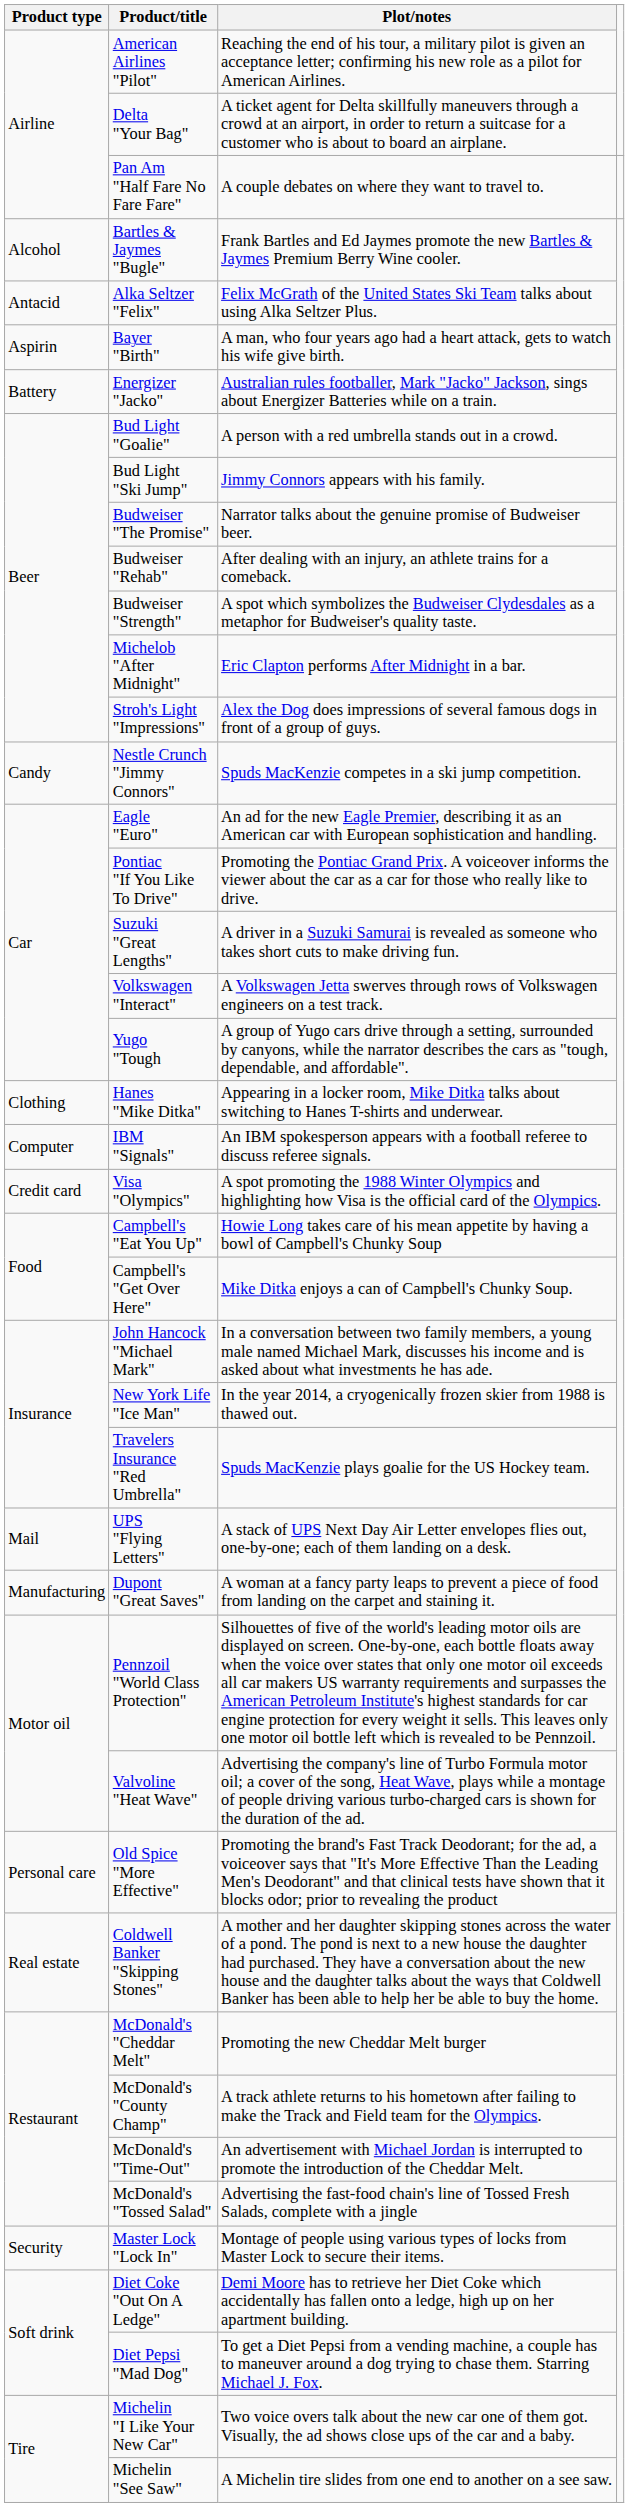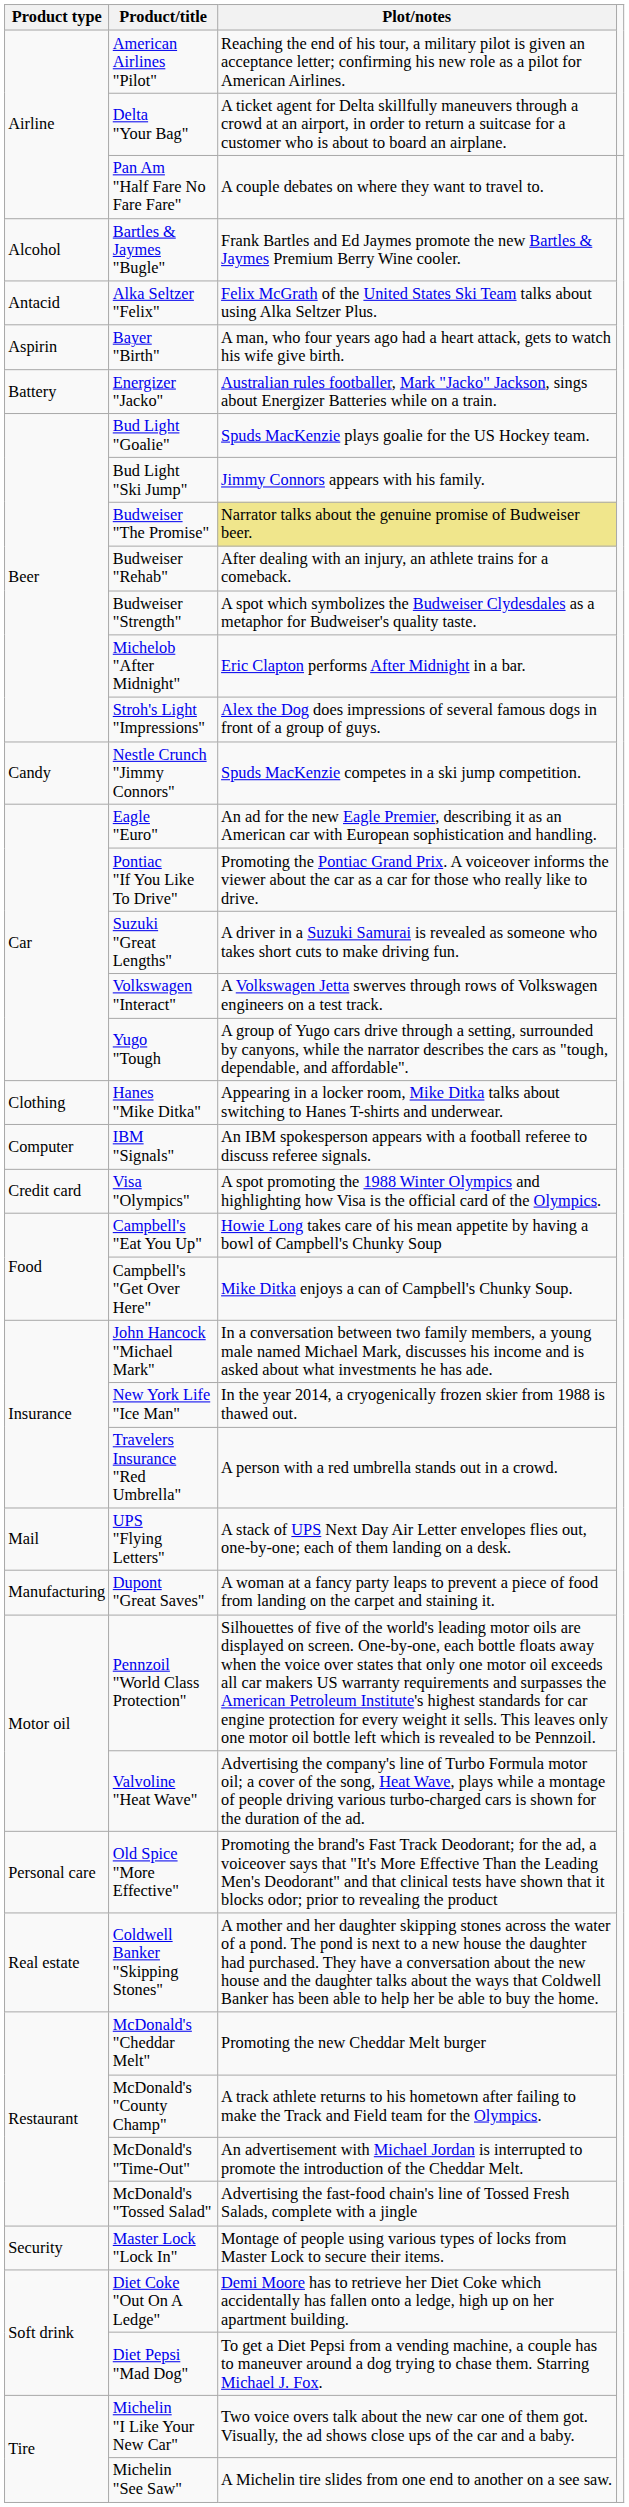 <table class="wikitable">
 <tr>
 <th>Product type</th>
 <th>Product/title</th>
 <th>Plot/notes</th>
 </tr>
 <tr>
 <td rowspan="3">Airline</td>
 <td><a href='#'>American Airlines</a><br>"Pilot"</td>
 <td>Reaching the end of his tour, a military pilot is given an acceptance letter; confirming his new role as a pilot for American Airlines.</td>
 </tr>
 <tr>
 <td><a href='#'>Delta</a><br>"Your Bag"</td>
 <td>A ticket agent for Delta skillfully maneuvers through a crowd at an airport, in order to return a suitcase for a customer who is about to board an airplane.</td>
 </tr>
 <tr>
 <td><a href='#'>Pan Am</a><br>"Half Fare No Fare Fare"</td>
 <td>A couple debates on where they want to travel to.</td>
 <td></td>
 </tr>
 <tr>
 <td>Alcohol</td>
 <td><a href='#'>Bartles & Jaymes</a><br>"Bugle"</td>
 <td>Frank Bartles and Ed Jaymes promote the new <a href='#'>Bartles & Jaymes</a> Premium Berry Wine cooler.</td>
 </tr>
 <tr>
 <td>Antacid</td>
 <td><a href='#'>Alka Seltzer</a><br>"Felix"</td>
 <td><a href='#'>Felix McGrath</a> of the <a href='#'>United States Ski Team</a> talks about using Alka Seltzer Plus.</td>
 </tr>
 <tr>
 <td>Aspirin</td>
 <td><a href='#'>Bayer</a><br>"Birth"</td>
 <td>A man, who four years ago had a heart attack, gets to watch his wife give birth.</td>
 </tr>
 <tr>
 <td>Battery</td>
 <td><a href='#'>Energizer</a><br>"Jacko"</td>
 <td><a href='#'>Australian rules footballer</a>, <a href='#'>Mark "Jacko" Jackson</a>, sings about Energizer Batteries while on a train.</td>
 </tr>
 <tr>
 <td rowspan="7">Beer</td>
 <td><a href='#'>Bud Light</a><br>"Goalie"</td>
-<td>A person with a red umbrella stands out in a crowd.</td>
+<td><a href='#'>Spuds MacKenzie</a> plays goalie for the US Hockey team.</td>
 </tr>
 <tr>
 <td>Bud Light<br>"Ski Jump"</td>
 <td><a href='#'>Jimmy Connors</a> appears with his family.</td>
 </tr>
 <tr>
 <td><a href='#'>Budweiser</a><br>"The Promise"</td>
-<td>Narrator talks about the genuine promise of Budweiser beer.</td>
+<td style="background: khaki;">Narrator talks about the genuine promise of Budweiser beer.</td>
 </tr>
 <tr>
 <td>Budweiser<br>"Rehab"</td>
 <td>After dealing with an injury, an athlete trains for a comeback.</td>
 </tr>
 <tr>
 <td>Budweiser<br>"Strength"</td>
 <td>A spot which symbolizes the <a href='#'>Budweiser Clydesdales</a> as a metaphor for Budweiser's quality taste.</td>
 </tr>
 <tr>
 <td><a href='#'>Michelob</a><br>"After Midnight"</td>
 <td><a href='#'>Eric Clapton</a> performs <a href='#'>After Midnight</a> in a bar.</td>
 </tr>
 <tr>
 <td><a href='#'>Stroh's Light</a><br>"Impressions"</td>
 <td><a href='#'>Alex the Dog</a> does impressions of several famous dogs in front of a group of guys.</td>
 </tr>
 <tr>
 <td>Candy</td>
 <td><a href='#'>Nestle Crunch</a><br>"Jimmy Connors"</td>
 <td><a href='#'>Spuds MacKenzie</a> competes in a ski jump competition.</td>
 </tr>
 <tr>
 <td rowspan="5">Car</td>
 <td><a href='#'>Eagle</a><br>"Euro"</td>
 <td>An ad for the new <a href='#'>Eagle Premier</a>, describing it as an American car with European sophistication and handling.</td>
 </tr>
 <tr>
 <td><a href='#'>Pontiac</a><br>"If You Like To Drive"</td>
 <td>Promoting the <a href='#'>Pontiac Grand Prix</a>. A voiceover informs the viewer about the car as a car for those who really like to drive.</td>
 </tr>
 <tr>
 <td><a href='#'>Suzuki</a><br>"Great Lengths"</td>
 <td>A driver in a <a href='#'>Suzuki Samurai</a> is revealed as someone who takes short cuts to make driving fun.</td>
 </tr>
 <tr>
 <td><a href='#'>Volkswagen</a><br>"Interact"</td>
 <td>A <a href='#'>Volkswagen Jetta</a> swerves through rows of Volkswagen engineers on a test track.</td>
 </tr>
 <tr>
 <td><a href='#'>Yugo</a><br>"Tough</td>
 <td>A group of Yugo cars drive through a setting, surrounded by canyons, while the narrator describes the cars as "tough, dependable, and affordable".</td>
 </tr>
 <tr>
 <td>Clothing</td>
 <td><a href='#'>Hanes</a><br>"Mike Ditka"</td>
 <td>Appearing in a locker room, <a href='#'>Mike Ditka</a> talks about switching to Hanes T-shirts and underwear.</td>
 </tr>
 <tr>
 <td>Computer</td>
 <td><a href='#'>IBM</a><br>"Signals"</td>
 <td>An IBM spokesperson appears with a football referee to discuss referee signals.</td>
 </tr>
 <tr>
 <td>Credit card</td>
 <td><a href='#'>Visa</a><br>"Olympics"</td>
 <td>A spot promoting the <a href='#'>1988 Winter Olympics</a> and highlighting how Visa is the official card of the <a href='#'>Olympics</a>.</td>
 </tr>
 <tr>
 <td rowspan="2">Food</td>
 <td><a href='#'>Campbell's</a><br>"Eat You Up"</td>
 <td><a href='#'>Howie Long</a> takes care of his mean appetite by having a bowl of Campbell's Chunky Soup</td>
 </tr>
 <tr>
 <td>Campbell's<br>"Get Over Here"</td>
 <td><a href='#'>Mike Ditka</a> enjoys a can of Campbell's Chunky Soup.</td>
 </tr>
 <tr>
 <td rowspan="3">Insurance</td>
 <td><a href='#'>John Hancock</a><br>"Michael Mark"</td>
 <td>In a conversation between two family members, a young male named Michael Mark, discusses his income and is asked about what investments he has ade.</td>
 </tr>
 <tr>
 <td><a href='#'>New York Life</a><br>"Ice Man"</td>
 <td>In the year 2014, a cryogenically frozen skier from 1988 is thawed out.</td>
 </tr>
 <tr>
 <td><a href='#'>Travelers Insurance</a><br>"Red Umbrella"</td>
-<td><a href='#'>Spuds MacKenzie</a> plays goalie for the US Hockey team.</td>
+<td>A person with a red umbrella stands out in a crowd.</td>
 </tr>
 <tr>
 <td>Mail</td>
 <td><a href='#'>UPS</a><br>"Flying Letters"</td>
 <td>A stack of <a href='#'>UPS</a> Next Day Air Letter envelopes flies out, one-by-one; each of them landing on a desk.</td>
 </tr>
 <tr>
 <td>Manufacturing</td>
 <td><a href='#'>Dupont</a><br>"Great Saves"</td>
 <td>A woman at a fancy party leaps to prevent a piece of food from landing on the carpet and staining it.</td>
 </tr>
 <tr>
 <td rowspan="2">Motor oil</td>
 <td><a href='#'>Pennzoil</a><br>"World Class Protection"</td>
 <td>Silhouettes of five of the world's leading motor oils are displayed on screen. One-by-one, each bottle floats away when the voice over states that only one motor oil exceeds all car makers US warranty requirements and surpasses the <a href='#'>American Petroleum Institute</a>'s highest standards for car engine protection for every weight it sells. This leaves only one motor oil bottle left which is revealed to be Pennzoil.</td>
 </tr>
 <tr>
 <td><a href='#'>Valvoline</a><br>"Heat Wave"</td>
 <td>Advertising the company's line of Turbo Formula motor oil; a cover of the song, <a href='#'>Heat Wave</a>, plays while a montage of people driving various turbo-charged cars is shown for the duration of the ad.</td>
 </tr>
 <tr>
 <td>Personal care</td>
 <td><a href='#'>Old Spice</a><br>"More Effective"</td>
 <td>Promoting the brand's Fast Track Deodorant; for the ad, a voiceover says that "It's More Effective Than the Leading Men's Deodorant" and that clinical tests have shown that it blocks odor; prior to revealing the product</td>
 </tr>
 <tr>
 <td>Real estate</td>
 <td><a href='#'>Coldwell Banker</a><br>"Skipping Stones"</td>
 <td>A mother and her daughter skipping stones across the water of a pond. The pond is next to a new house the daughter had purchased. They have a conversation about the new house and the daughter talks about the ways that Coldwell Banker has been able to help her be able to buy the home.</td>
 </tr>
 <tr>
 <td rowspan="4">Restaurant</td>
 <td><a href='#'>McDonald's</a><br>"Cheddar Melt"</td>
 <td>Promoting the new Cheddar Melt burger</td>
 </tr>
 <tr>
 <td>McDonald's<br>"County Champ"</td>
 <td>A track athlete returns to his hometown after failing to make the Track and Field team for the <a href='#'>Olympics</a>.</td>
 </tr>
 <tr>
 <td>McDonald's<br>"Time-Out"</td>
 <td>An advertisement with <a href='#'>Michael Jordan</a> is interrupted to promote the introduction of the Cheddar Melt.</td>
 </tr>
 <tr>
 <td>McDonald's<br>"Tossed Salad"</td>
 <td>Advertising the fast-food chain's line of Tossed Fresh Salads, complete with a jingle</td>
 </tr>
 <tr>
 <td>Security</td>
 <td><a href='#'>Master Lock</a><br>"Lock In"</td>
 <td>Montage of people using various types of locks from Master Lock to secure their items.</td>
 </tr>
 <tr>
 <td rowspan="2">Soft drink</td>
 <td><a href='#'>Diet Coke</a><br>"Out On A Ledge"</td>
 <td><a href='#'>Demi Moore</a> has to retrieve her Diet Coke which accidentally has fallen onto a ledge, high up on her apartment building.</td>
 </tr>
 <tr>
 <td><a href='#'>Diet Pepsi</a><br>"Mad Dog"</td>
 <td>To get a Diet Pepsi from a vending machine, a couple has to maneuver around a dog trying to chase them. Starring <a href='#'>Michael J. Fox</a>.</td>
 </tr>
 <tr>
 <td rowspan="2">Tire</td>
 <td><a href='#'>Michelin</a><br>"I Like Your New Car"</td>
 <td>Two voice overs talk about the new car one of them got. Visually, the ad shows close ups of the car and a baby.</td>
 </tr>
 <tr>
 <td>Michelin<br>"See Saw"</td>
 <td>A Michelin tire slides from one end to another on a see saw.</td>
 </tr>
 </table>
